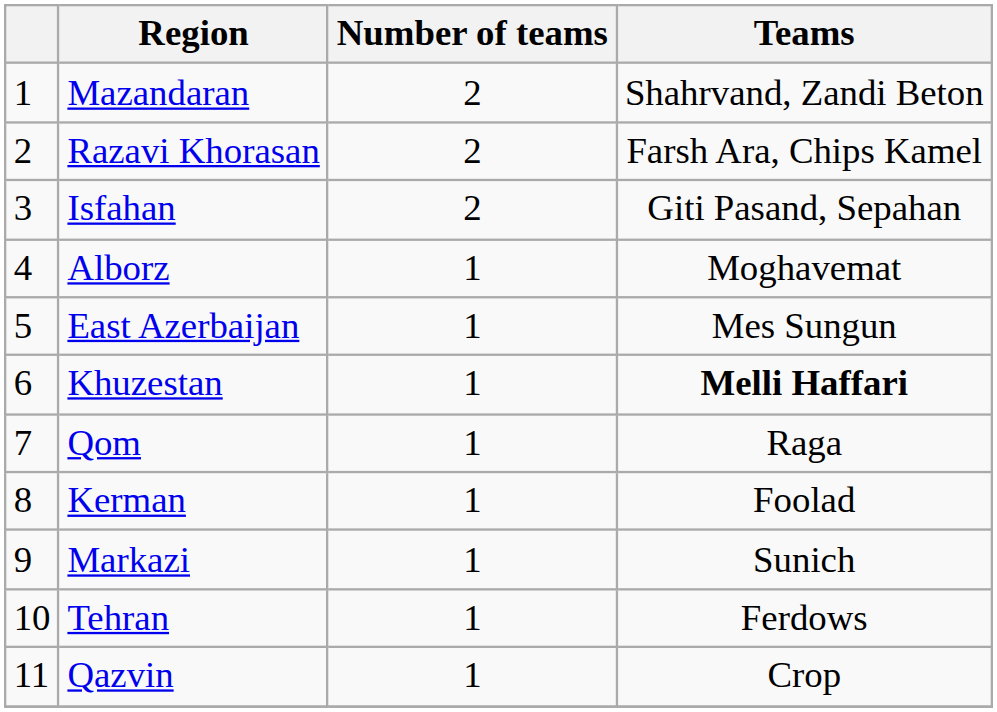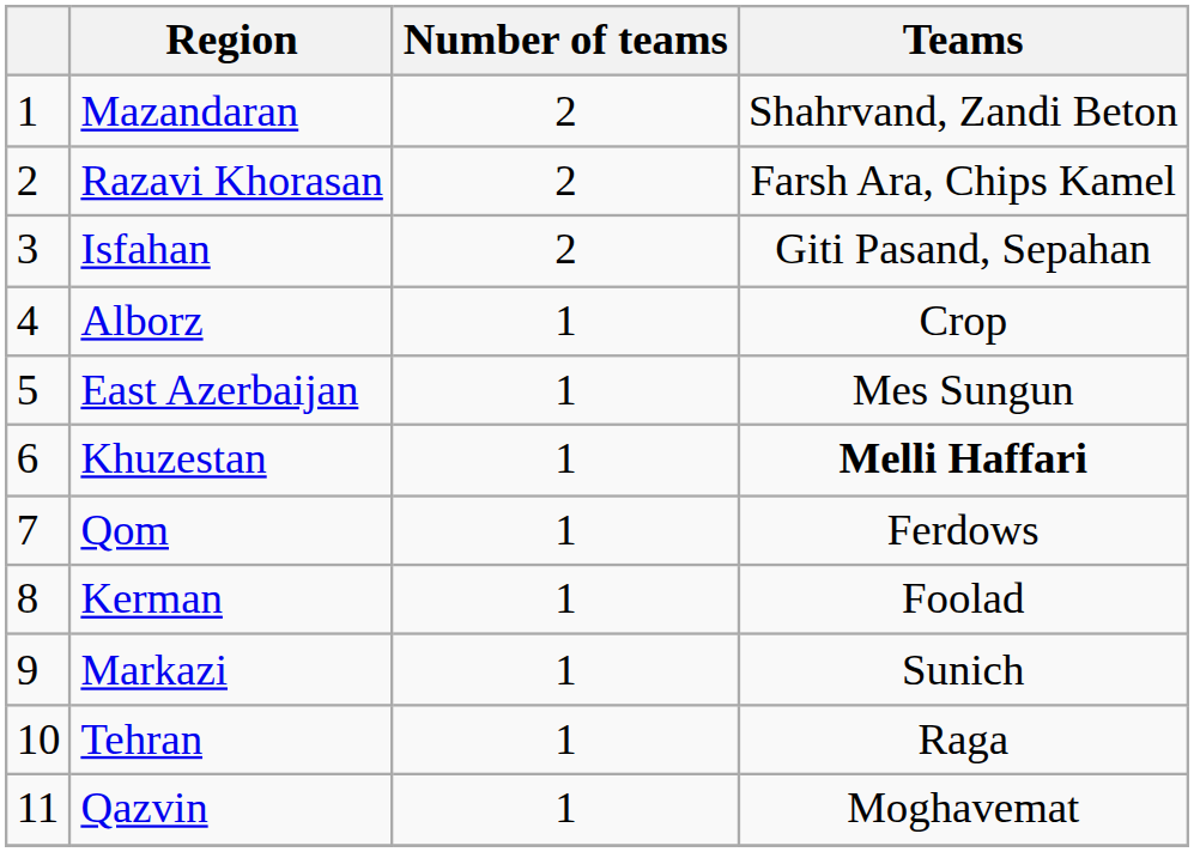 <table class="wikitable">
 <tr>
 <th></th>
 <th>Region</th>
 <th>Number of teams</th>
 <th>Teams</th>
 </tr>
 <tr>
 <td>1</td>
 <td><a href='#'>Mazandaran</a></td>
 <td align=center>2</td>
 <td align=center>Shahrvand, Zandi Beton</td>
 </tr>
 <tr>
 <td>2</td>
 <td><a href='#'>Razavi Khorasan</a></td>
 <td align=center>2</td>
 <td align=center>Farsh Ara, Chips Kamel</td>
 </tr>
 <tr>
 <td>3</td>
 <td><a href='#'>Isfahan</a></td>
 <td align=center>2</td>
 <td align=center>Giti Pasand, Sepahan</td>
 </tr>
 <tr>
 <td>4</td>
 <td><a href='#'>Alborz</a></td>
 <td align=center>1</td>
-<td align=center>Moghavemat</td>
+<td align=center>Crop</td>
 </tr>
 <tr>
 <td>5</td>
 <td><a href='#'>East Azerbaijan</a></td>
 <td align=center>1</td>
 <td align=center>Mes Sungun</td>
 </tr>
 <tr>
 <td>6</td>
 <td><a href='#'>Khuzestan</a></td>
 <td align=center>1</td>
 <td align=center><strong>Melli Haffari</strong></td>
 </tr>
 <tr>
 <td>7</td>
 <td><a href='#'>Qom</a></td>
 <td align=center>1</td>
-<td align=center>Raga</td>
+<td align=center>Ferdows</td>
 </tr>
 <tr>
 <td>8</td>
 <td><a href='#'>Kerman</a></td>
 <td align=center>1</td>
 <td align=center>Foolad</td>
 </tr>
 <tr>
 <td>9</td>
 <td><a href='#'>Markazi</a></td>
 <td align=center>1</td>
 <td align=center>Sunich</td>
 </tr>
 <tr>
 <td>10</td>
 <td><a href='#'>Tehran</a></td>
 <td align=center>1</td>
-<td align=center>Ferdows</td>
+<td align=center>Raga</td>
 </tr>
 <tr>
 <td>11</td>
 <td><a href='#'>Qazvin</a></td>
 <td align=center>1</td>
-<td align=center>Crop</td>
+<td align=center>Moghavemat</td>
 </tr>
 <tr>
 </tr>
 </table>
